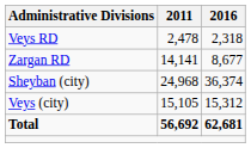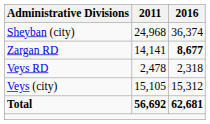 <table class="wikitable">
 <tr>
 <th>Administrative Divisions</th>
 <th>2011</th>
 <th>2016</th>
 </tr>
 <tr>
-<td><a href='#'>Veys RD</a></td>
-<td style="text-align: right;">2,478</td>
-<td style="text-align: right;">2,318</td>
+<td><a href='#'>Sheyban</a> (city)</td>
+<td style="text-align: right;">24,968</td>
+<td style="text-align: right;">36,374</td>
 </tr>
 <tr>
 <td><a href='#'>Zargan RD</a></td>
 <td style="text-align: right;">14,141</td>
-<td style="text-align: right;">8,677</td>
+<td style="text-align: right;"><strong>8,677</strong></td>
 </tr>
 <tr>
-<td><a href='#'>Sheyban</a> (city)</td>
-<td style="text-align: right;">24,968</td>
-<td style="text-align: right;">36,374</td>
+<td><a href='#'>Veys RD</a></td>
+<td style="text-align: right;">2,478</td>
+<td style="text-align: right;">2,318</td>
 </tr>
 <tr>
 <td><a href='#'>Veys</a> (city)</td>
 <td style="text-align: right;">15,105</td>
 <td style="text-align: right;">15,312</td>
 </tr>
 <tr>
 <td><strong>Total</strong></td>
 <td style="text-align: right;"><strong>56,692</strong></td>
 <td style="text-align: right;"><strong>62,681</strong></td>
 </tr>
 <tr>
 <td colspan=3></td>
 </tr>
 </table>
